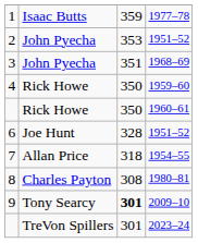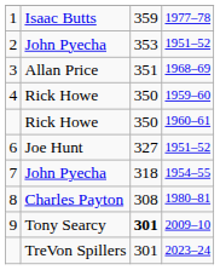 <table class="wikitable">
 <tr>
 </tr>
 <tr>
 <td>1</td>
 <td><a href='#'>Isaac Butts</a></td>
 <td>359</td>
 <td style="font-size:80%;"><a href='#'>1977–78</a></td>
 </tr>
 <tr>
 <td>2</td>
 <td><a href='#'>John Pyecha</a></td>
 <td>353</td>
 <td style="font-size:80%;"><a href='#'>1951–52</a></td>
 </tr>
 <tr>
 <td>3</td>
-<td><a href='#'>John Pyecha</a></td>
+<td>Allan Price</td>
 <td>351</td>
 <td style="font-size:80%;"><a href='#'>1968–69</a></td>
 </tr>
 <tr>
 <td>4</td>
 <td>Rick Howe</td>
 <td>350</td>
 <td style="font-size:80%;"><a href='#'>1959–60</a></td>
 </tr>
 <tr>
 <td></td>
 <td>Rick Howe</td>
 <td>350</td>
 <td style="font-size:80%;"><a href='#'>1960–61</a></td>
 </tr>
 <tr>
 <td>6</td>
 <td>Joe Hunt</td>
-<td>328</td>
+<td>327</td>
 <td style="font-size:80%;"><a href='#'>1951–52</a></td>
 </tr>
 <tr>
 <td>7</td>
-<td>Allan Price</td>
+<td><a href='#'>John Pyecha</a></td>
 <td>318</td>
 <td style="font-size:80%;"><a href='#'>1954–55</a></td>
 </tr>
 <tr>
 <td>8</td>
 <td><a href='#'>Charles Payton</a></td>
 <td>308</td>
 <td style="font-size:80%;"><a href='#'>1980–81</a></td>
 </tr>
 <tr>
 <td>9</td>
 <td>Tony Searcy</td>
 <td><strong>301</strong></td>
 <td style="font-size:80%;"><a href='#'>2009–10</a></td>
 </tr>
 <tr>
 <td></td>
 <td>TreVon Spillers</td>
 <td>301</td>
 <td style="font-size:80%;"><a href='#'>2023–24</a></td>
 </tr>
 </table>
